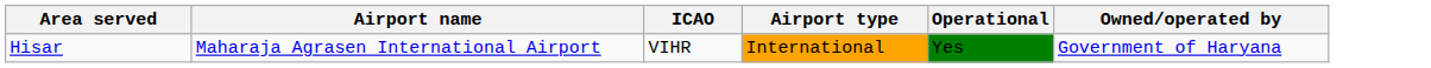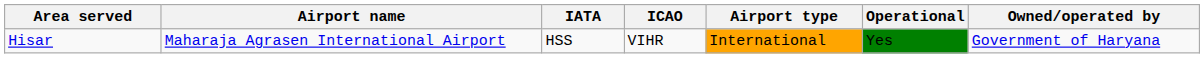 <table class="sortable wikitable"style="text-align:left;"style="font-size: 85%">
 <tr>
 <th style="width:10em;">Area served</th>
 <th style="width:25em;">Airport name</th>
+<th style="width:5em;">IATA</th>
 <th style="width:5em;">ICAO</th>
 <th style="width:10em;">Airport type</th>
 <th style="width:5em;">Operational</th>
 <th style="width:15em;">Owned/operated by</th>
 </tr>
 <tr>
 <td><a href='#'>Hisar</a></td>
 <td><a href='#'>Maharaja Agrasen International Airport</a></td>
+<td>HSS</td>
 <td>VIHR</td>
 <td style="background:orange;">International</td>
 <td style="background:green;">Yes</td>
 <td><a href='#'>Government of Haryana</a></td>
 </tr>
 </table>
